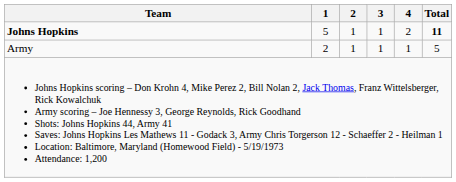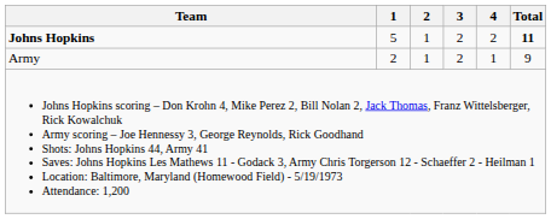 <table class="wikitable" style="text-align:center; max-width:40em">
 <tr>
 <th>Team</th>
 <th style="width:2em">1</th>
 <th style="width:2em">2</th>
 <th style="width:2em">3</th>
 <th style="width:2em">4</th>
 <th style="width:2em">Total</th>
 </tr>
 <tr>
 <td style="text-align:left"><strong>Johns Hopkins</strong></td>
 <td>5</td>
 <td>1</td>
-<td>1</td>
+<td>2</td>
 <td>2</td>
 <td><strong>11</strong></td>
 </tr>
 <tr>
 <td style="text-align:left">Army</td>
 <td>2</td>
 <td>1</td>
+<td>2</td>
 <td>1</td>
-<td>1</td>
-<td>5</td>
+<td>9</td>
 </tr>
 <tr>
 <td colspan=9 style="text-align:left; font-size:88%;"><br><ul><li>Johns Hopkins scoring – Don Krohn 4, Mike Perez 2, Bill Nolan 2, <a href='#'>Jack Thomas</a>, Franz Wittelsberger, Rick Kowalchuk</li><li>Army scoring – Joe Hennessy 3, George Reynolds, Rick Goodhand</li><li>Shots: Johns Hopkins 44, Army 41</li><li>Saves: Johns Hopkins Les Mathews 11 - Godack 3, Army Chris Torgerson 12 - Schaeffer 2 - Heilman 1</li><li>Location: Baltimore, Maryland (Homewood Field) - 5/19/1973</li><li>Attendance: 1,200</li></ul></td>
 </tr>
 </table>
